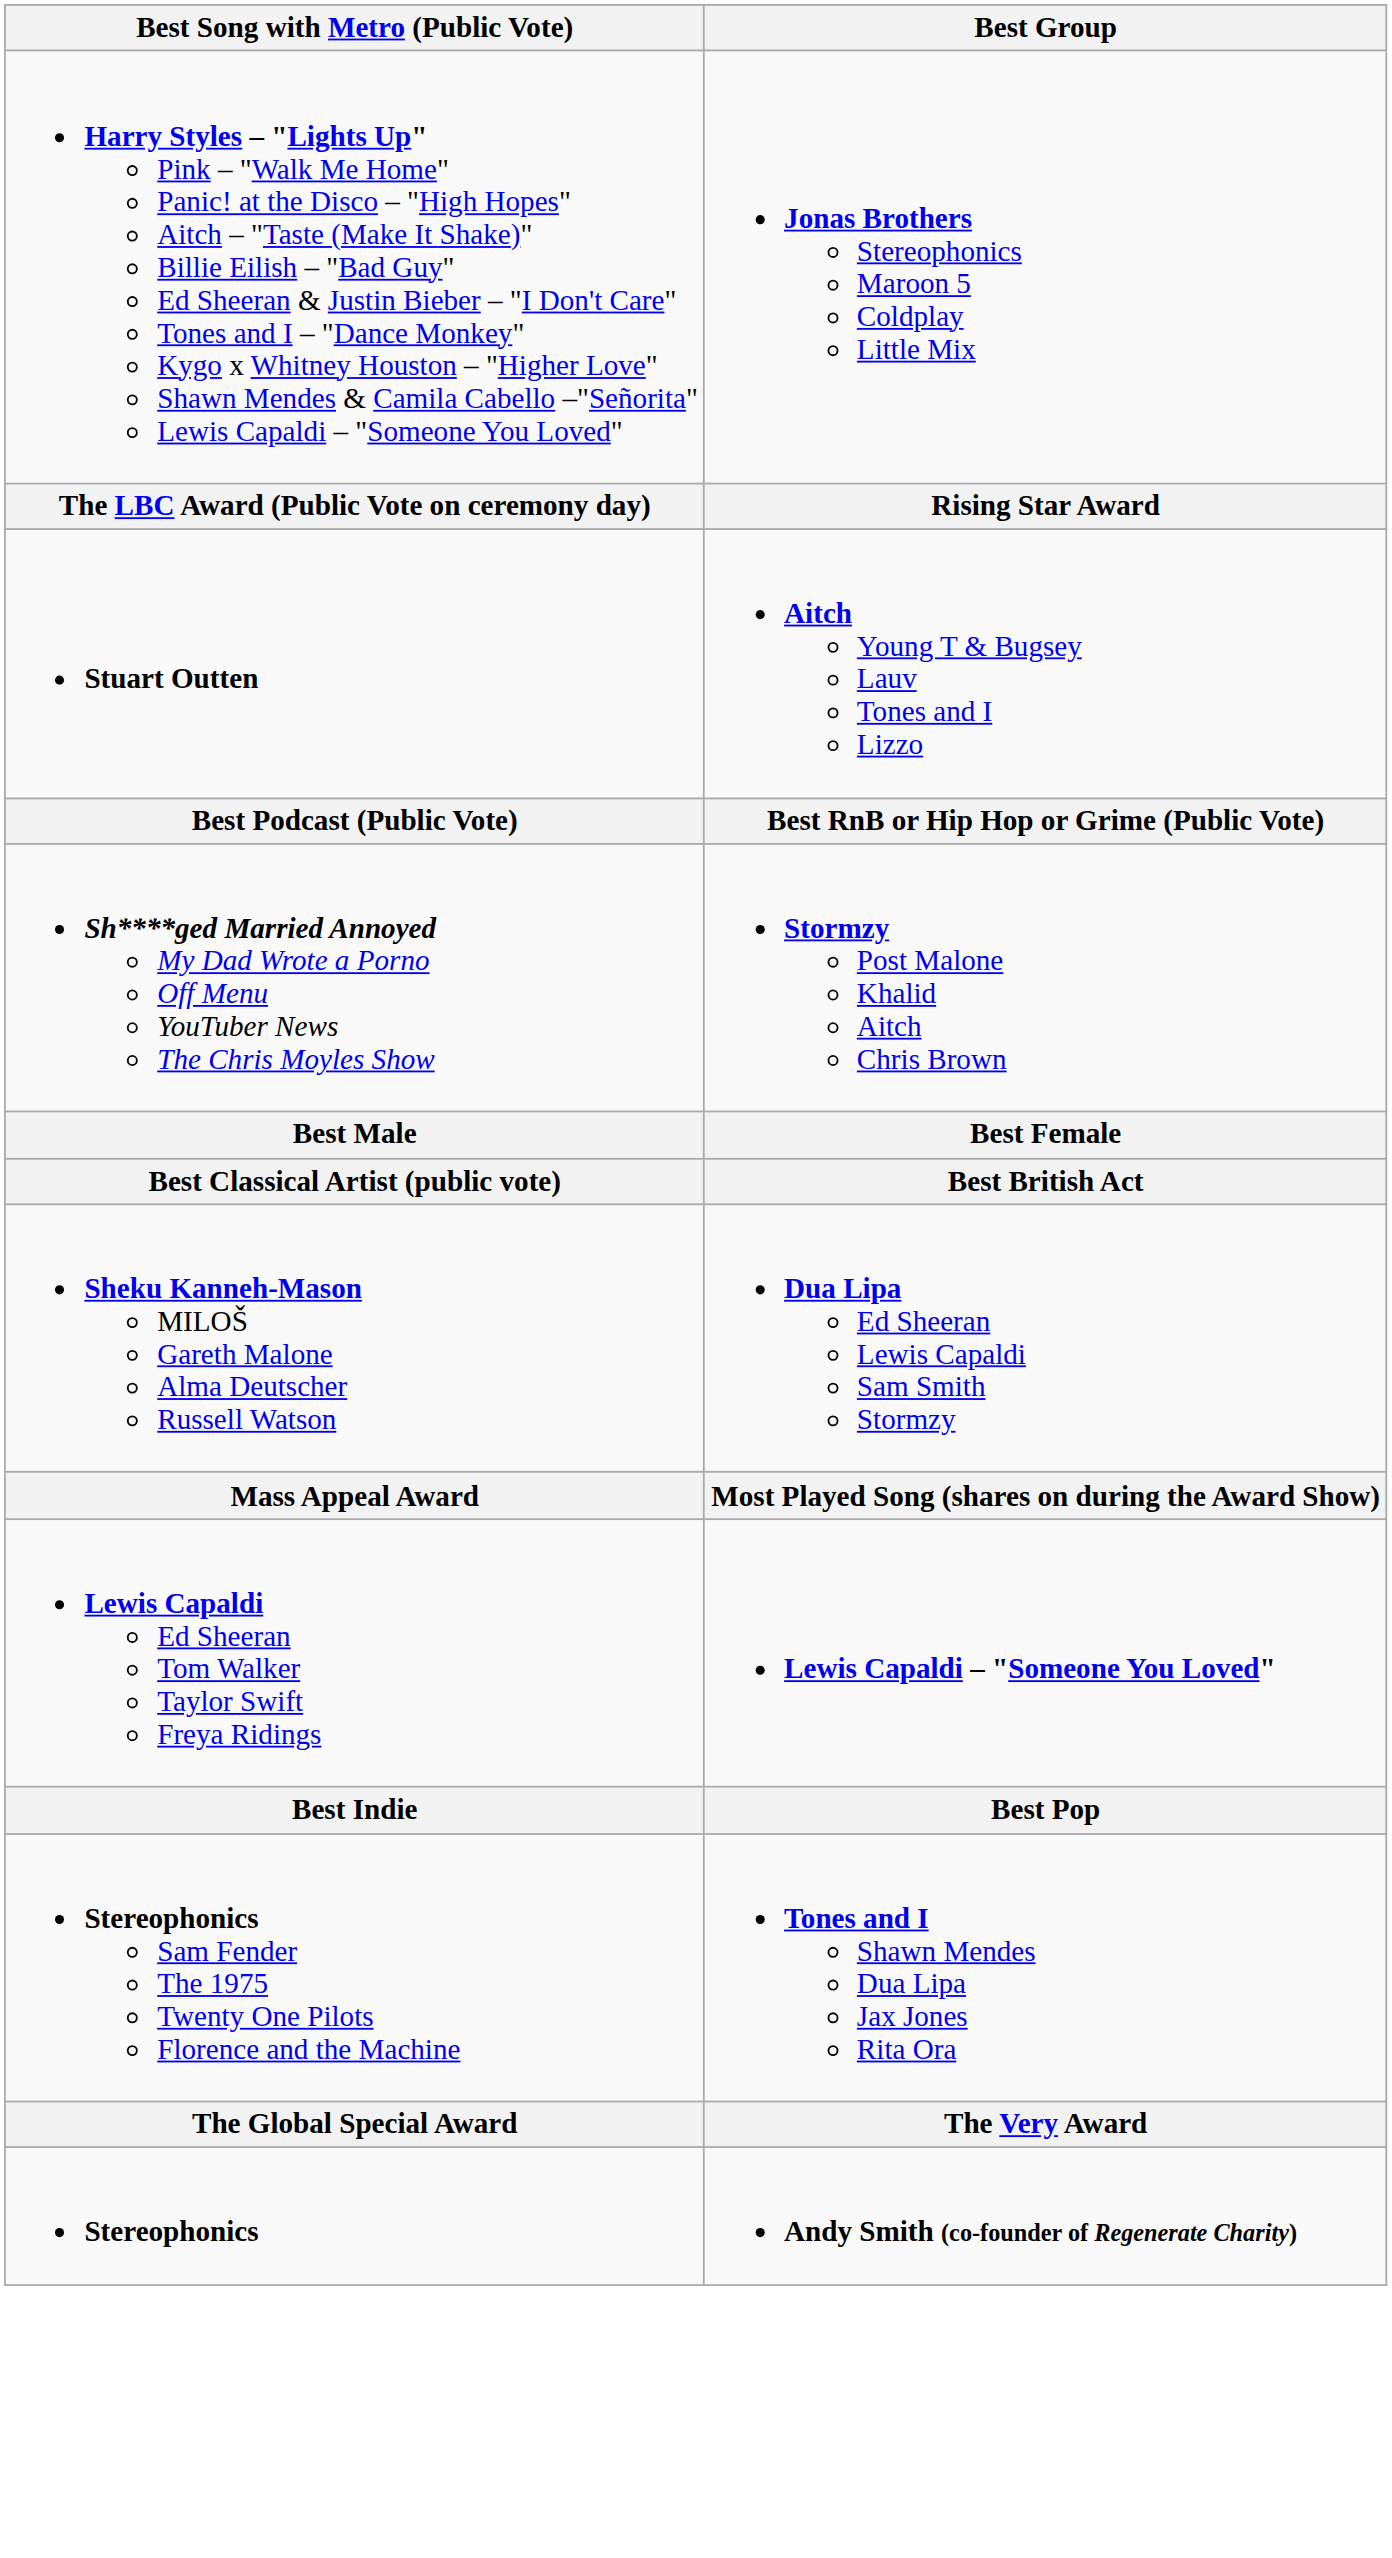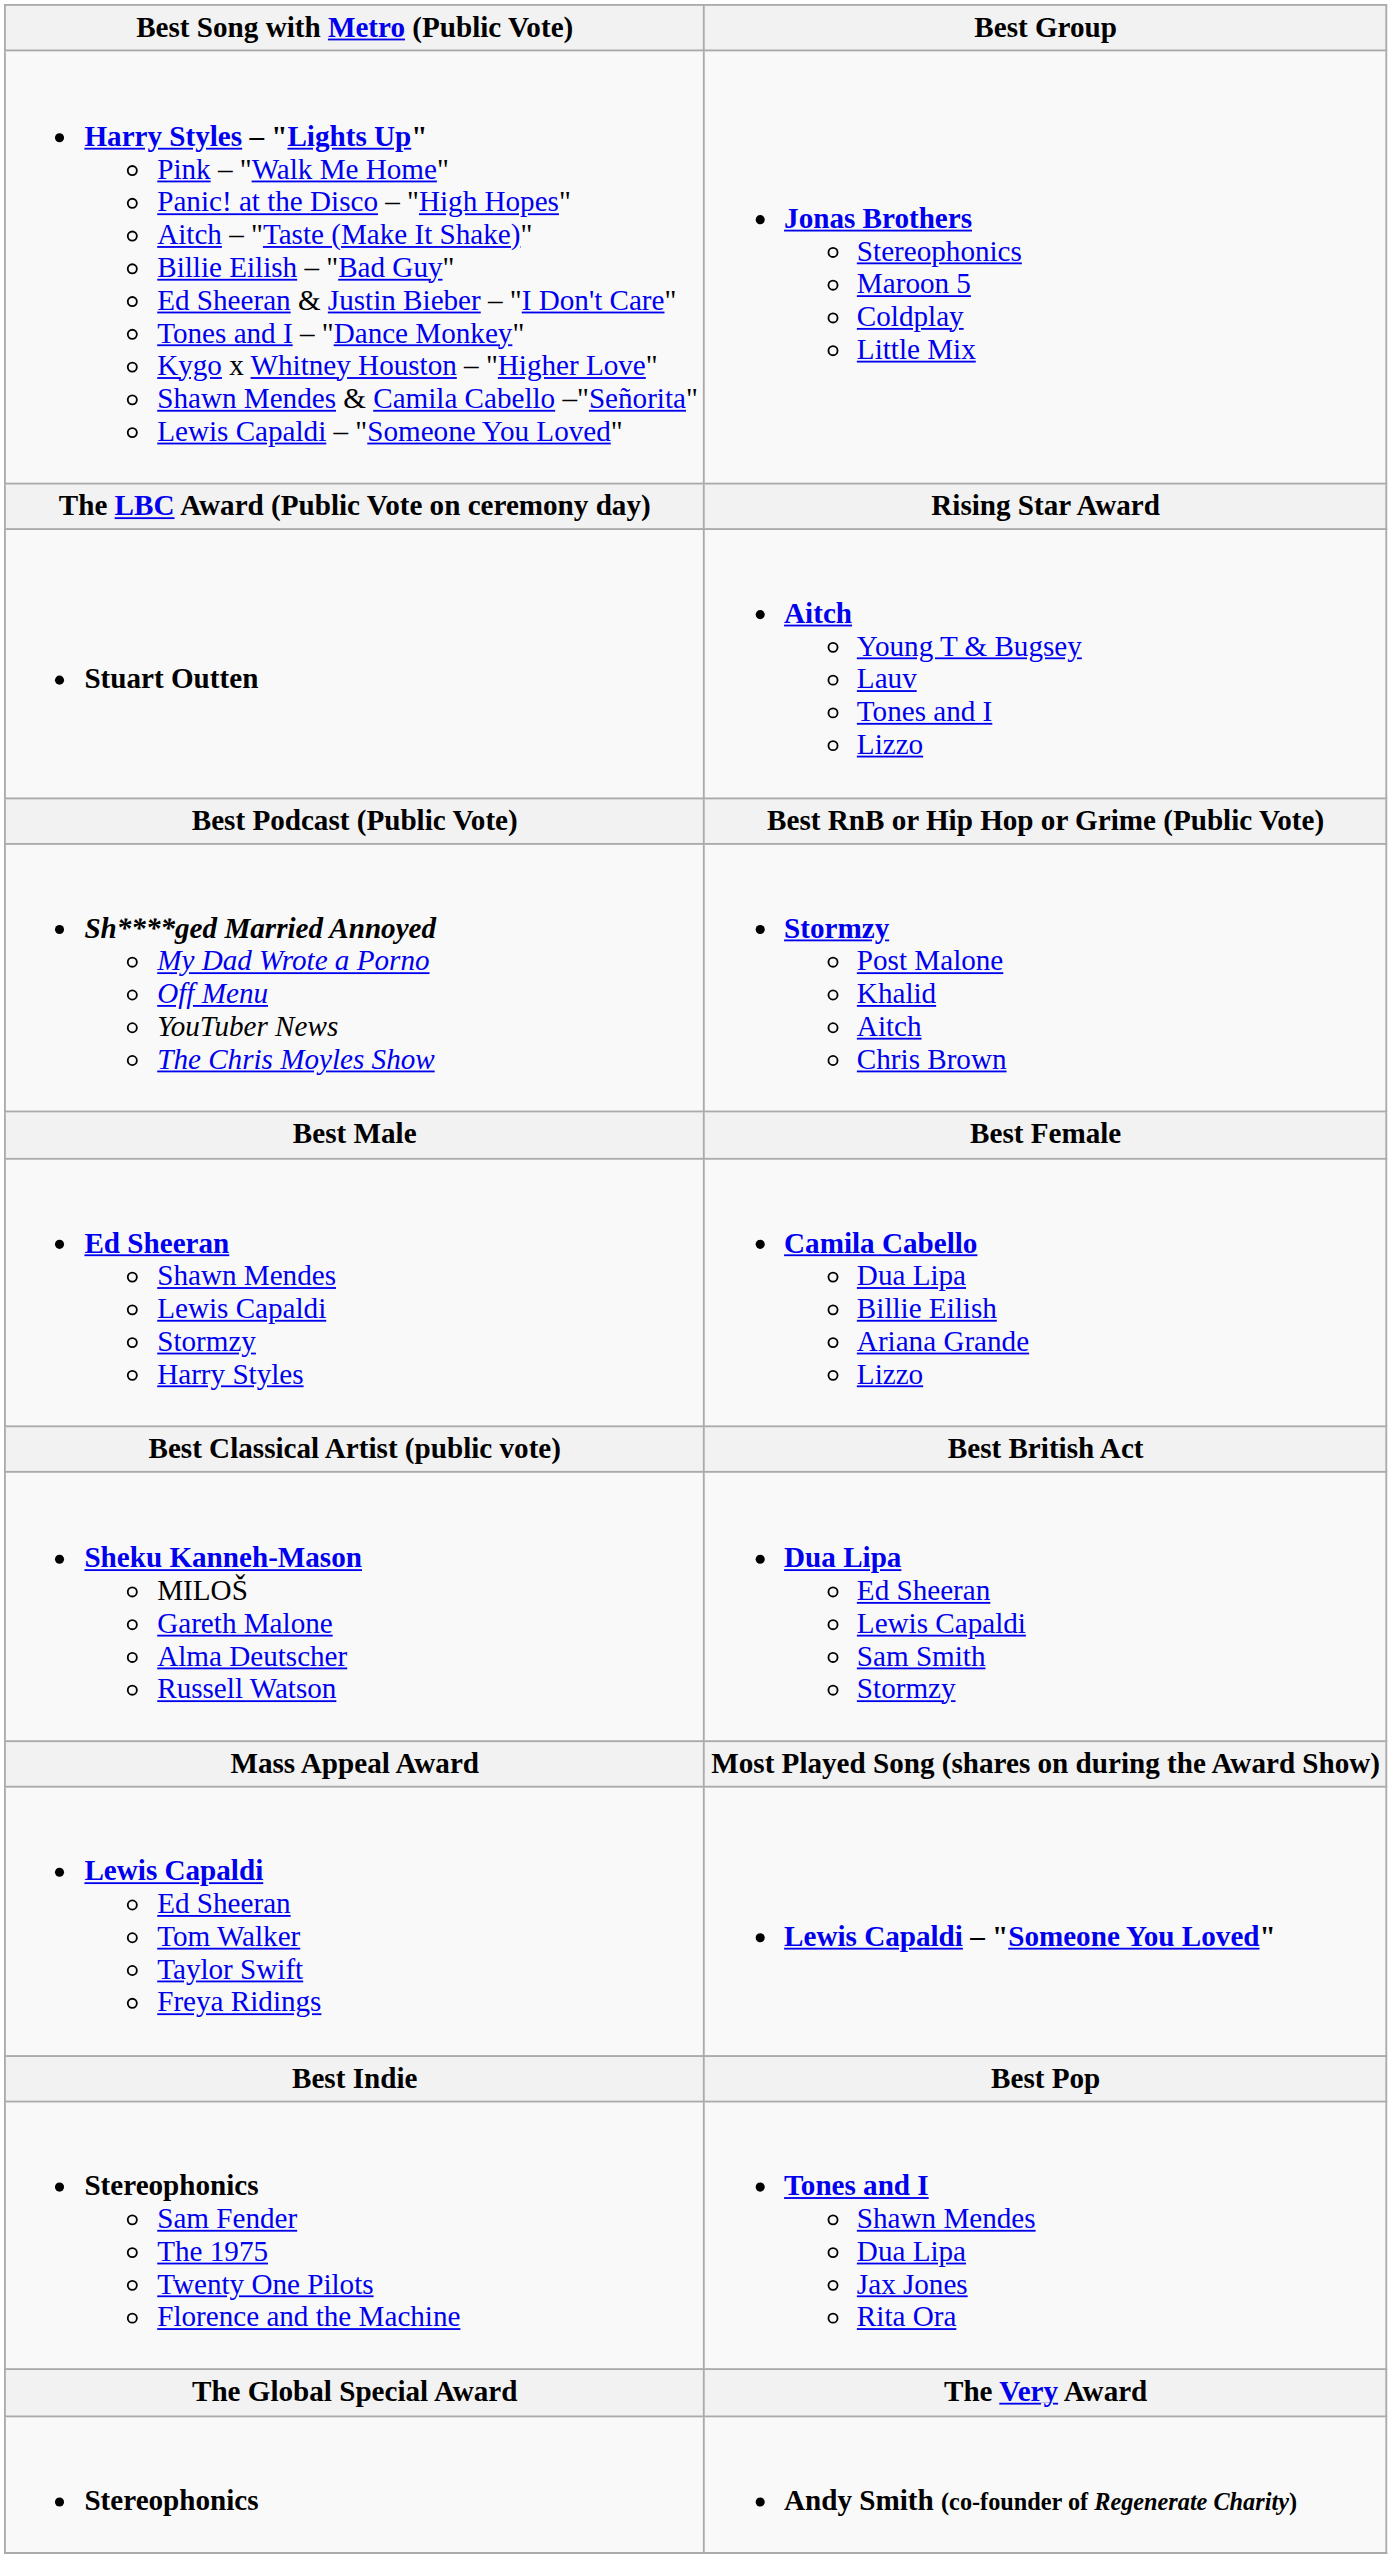 <table class="wikitable">
 <tr>
 <th>Best Song  with <a href='#'>Metro</a> (Public Vote)</th>
 <th>Best Group</th>
 </tr>
 <tr>
 <td><br><ul><li><strong><a href='#'>Harry Styles</a> – "<a href='#'>Lights Up</a>"</strong><ul><li><a href='#'>Pink</a>  – "<a href='#'>Walk Me Home</a>"</li><li><a href='#'>Panic! at the Disco</a> – "<a href='#'>High Hopes</a>"</li><li><a href='#'>Aitch</a> – "<a href='#'>Taste (Make It Shake)</a>"</li><li><a href='#'>Billie Eilish</a> – "<a href='#'>Bad Guy</a>"</li><li><a href='#'>Ed Sheeran</a> & <a href='#'>Justin Bieber</a> – "<a href='#'>I Don't Care</a>"</li><li><a href='#'>Tones and I</a> – "<a href='#'>Dance Monkey</a>"</li><li><a href='#'>Kygo</a> x <a href='#'>Whitney Houston</a> – "<a href='#'>Higher Love</a>"</li><li><a href='#'>Shawn Mendes</a> & <a href='#'>Camila Cabello</a> –"<a href='#'>Señorita</a>"</li><li><a href='#'>Lewis Capaldi</a> – "<a href='#'>Someone You Loved</a>"</li></ul></li></ul></td>
 <td><br><ul><li><strong><a href='#'>Jonas Brothers</a></strong><ul><li><a href='#'>Stereophonics</a></li><li><a href='#'>Maroon 5</a></li><li><a href='#'>Coldplay</a></li><li><a href='#'>Little Mix</a></li></ul></li></ul></td>
 </tr>
 <tr>
 <th>The <a href='#'>LBC</a> Award (Public Vote on ceremony day)</th>
 <th>Rising Star Award</th>
 </tr>
 <tr>
 <td><br><ul><li><strong>Stuart Outten</strong></li></ul></td>
 <td><br><ul><li><strong><a href='#'>Aitch</a></strong><ul><li><a href='#'>Young T & Bugsey</a></li><li><a href='#'>Lauv</a></li><li><a href='#'>Tones and I</a></li><li><a href='#'>Lizzo</a></li></ul></li></ul></td>
 </tr>
 <tr>
 <th>Best Podcast (Public Vote)</th>
 <th>Best RnB or Hip Hop or Grime (Public Vote)</th>
 </tr>
 <tr>
 <td><br><ul><li><strong><em>Sh****ged Married Annoyed</em></strong><ul><li><em><a href='#'>My Dad Wrote a Porno</a></em></li><li><em><a href='#'>Off Menu</a></em></li><li><em>YouTuber News</em></li><li><em><a href='#'>The Chris Moyles Show</a></em></li></ul></li></ul></td>
 <td><br><ul><li><strong><a href='#'>Stormzy</a></strong><ul><li><a href='#'>Post Malone</a></li><li><a href='#'>Khalid</a></li><li><a href='#'>Aitch</a></li><li><a href='#'>Chris Brown</a></li></ul></li></ul></td>
 </tr>
 <tr>
 <th>Best Male</th>
 <th>Best Female</th>
+</tr>
+<tr>
+<td><br><ul><li><strong><a href='#'>Ed Sheeran</a></strong><ul><li><a href='#'>Shawn Mendes</a></li><li><a href='#'>Lewis Capaldi</a></li><li><a href='#'>Stormzy</a></li><li><a href='#'>Harry Styles</a></li></ul></li></ul></td>
+<td><br><ul><li><strong><a href='#'>Camila Cabello</a></strong><ul><li><a href='#'>Dua Lipa</a></li><li><a href='#'>Billie Eilish</a></li><li><a href='#'>Ariana Grande</a></li><li><a href='#'>Lizzo</a></li></ul></li></ul></td>
 </tr>
 <tr>
 <th>Best Classical Artist (public vote)</th>
 <th>Best British Act</th>
 </tr>
 <tr>
 <td><br><ul><li><strong><a href='#'>Sheku Kanneh-Mason</a></strong><ul><li>MILOŠ</li><li><a href='#'>Gareth Malone</a></li><li><a href='#'>Alma Deutscher</a></li><li><a href='#'>Russell Watson</a></li></ul></li></ul></td>
 <td><br><ul><li><strong><a href='#'>Dua Lipa</a></strong><ul><li><a href='#'>Ed Sheeran</a></li><li><a href='#'>Lewis Capaldi</a></li><li><a href='#'>Sam Smith</a></li><li><a href='#'>Stormzy</a></li></ul></li></ul></td>
 </tr>
 <tr>
 <th>Mass Appeal Award</th>
 <th>Most Played Song (shares on during the Award Show)</th>
 </tr>
 <tr>
 <td><br><ul><li><strong><a href='#'>Lewis Capaldi</a></strong><ul><li><a href='#'>Ed Sheeran</a></li><li><a href='#'>Tom Walker</a></li><li><a href='#'>Taylor Swift</a></li><li><a href='#'>Freya Ridings</a></li></ul></li></ul></td>
 <td><br><ul><li><strong><a href='#'>Lewis Capaldi</a> – "<a href='#'>Someone You Loved</a>"</strong></li></ul></td>
 </tr>
 <tr>
 <th>Best Indie</th>
 <th>Best Pop</th>
 </tr>
 <tr>
 <td><br><ul><li><strong>Stereophonics</strong><ul><li><a href='#'>Sam Fender</a></li><li><a href='#'>The 1975</a></li><li><a href='#'>Twenty One Pilots</a></li><li><a href='#'>Florence and the Machine</a></li></ul></li></ul></td>
 <td><br><ul><li><strong><a href='#'>Tones and I</a></strong><ul><li><a href='#'>Shawn Mendes</a></li><li><a href='#'>Dua Lipa</a></li><li><a href='#'>Jax Jones</a></li><li><a href='#'>Rita Ora</a></li></ul></li></ul></td>
 </tr>
 <tr>
 <th>The Global Special Award</th>
 <th>The <a href='#'>Very</a> Award</th>
 </tr>
 <tr>
 <td><br><ul><li><strong>Stereophonics</strong></li></ul></td>
 <td><br><ul><li><strong>Andy Smith <small>(co-founder of <em>Regenerate Charity</em>)</small></strong></li></ul></td>
 </tr>
 <tr>
 </tr>
 </table>
